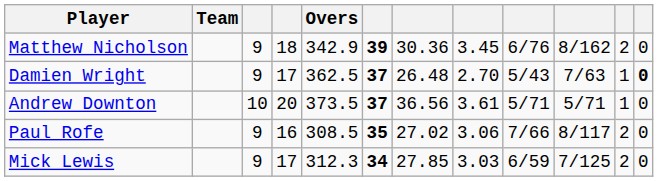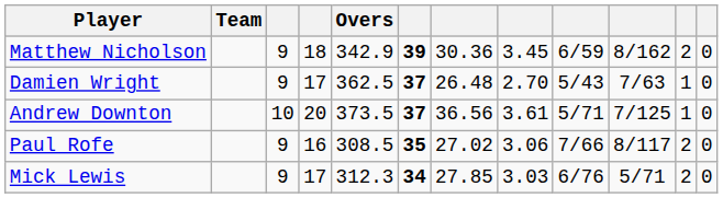 <table class="wikitable sortable" style="text-align:center">
 <tr>
 <th class="unsortable">Player</th>
 <th>Team</th>
 <th></th>
 <th></th>
 <th>Overs</th>
 <th></th>
 <th></th>
 <th></th>
 <th></th>
 <th></th>
 <th></th>
 <th></th>
 </tr>
 <tr>
 <td style="text-align:left"><a href='#'>Matthew Nicholson</a></td>
 <td style="text-align:left"></td>
 <td>9</td>
 <td>18</td>
 <td>342.9</td>
 <td><strong>39</strong></td>
 <td>30.36</td>
 <td>3.45</td>
-<td>6/76</td>
+<td>6/59</td>
 <td>8/162</td>
 <td>2</td>
 <td>0</td>
 </tr>
 <tr>
 <td style="text-align:left"><a href='#'>Damien Wright</a></td>
 <td style="text-align:left"></td>
 <td>9</td>
 <td>17</td>
 <td>362.5</td>
 <td><strong>37</strong></td>
 <td>26.48</td>
 <td>2.70</td>
 <td>5/43</td>
 <td>7/63</td>
 <td>1</td>
-<td><strong>0</strong></td>
+<td>0</td>
 </tr>
 <tr>
 <td style="text-align:left"><a href='#'>Andrew Downton</a></td>
 <td style="text-align:left"></td>
 <td>10</td>
 <td>20</td>
 <td>373.5</td>
 <td><strong>37</strong></td>
 <td>36.56</td>
 <td>3.61</td>
 <td>5/71</td>
-<td>5/71</td>
+<td>7/125</td>
 <td>1</td>
 <td>0</td>
 </tr>
 <tr>
 <td style="text-align:left"><a href='#'>Paul Rofe</a></td>
 <td style="text-align:left"></td>
 <td>9</td>
 <td>16</td>
 <td>308.5</td>
 <td><strong>35</strong></td>
 <td>27.02</td>
 <td>3.06</td>
 <td>7/66</td>
 <td>8/117</td>
 <td>2</td>
 <td>0</td>
 </tr>
 <tr>
 <td style="text-align:left"><a href='#'>Mick Lewis</a></td>
 <td style="text-align:left"></td>
 <td>9</td>
 <td>17</td>
 <td>312.3</td>
 <td><strong>34</strong></td>
 <td>27.85</td>
 <td>3.03</td>
-<td>6/59</td>
-<td>7/125</td>
+<td>6/76</td>
+<td>5/71</td>
 <td>2</td>
 <td>0</td>
 </tr>
 </table>
